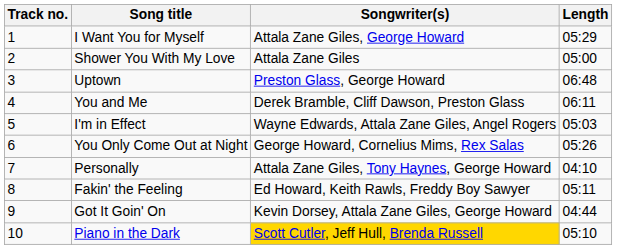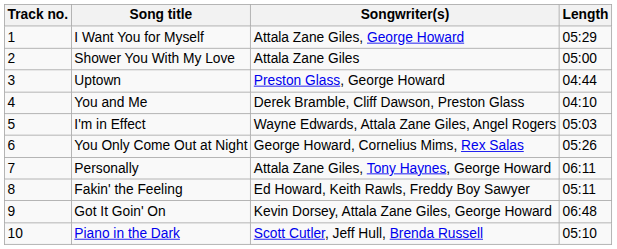 <table class="wikitable">
 <tr>
 <th>Track no.</th>
 <th>Song title</th>
 <th>Songwriter(s)</th>
 <th>Length</th>
 </tr>
 <tr>
 <td>1</td>
 <td>I Want You for Myself</td>
 <td>Attala Zane Giles, <a href='#'>George Howard</a></td>
 <td>05:29</td>
 </tr>
 <tr>
 <td>2</td>
 <td>Shower You With My Love</td>
 <td>Attala Zane Giles</td>
 <td>05:00</td>
 </tr>
 <tr>
 <td>3</td>
 <td>Uptown</td>
 <td><a href='#'>Preston Glass</a>, George Howard</td>
-<td>06:48</td>
+<td>04:44</td>
 </tr>
 <tr>
 <td>4</td>
 <td>You and Me</td>
 <td>Derek Bramble, Cliff Dawson, Preston Glass</td>
-<td>06:11</td>
+<td>04:10</td>
 </tr>
 <tr>
 <td>5</td>
 <td>I'm in Effect</td>
 <td>Wayne Edwards, Attala Zane Giles, Angel Rogers</td>
 <td>05:03</td>
 </tr>
 <tr>
 <td>6</td>
 <td>You Only Come Out at Night</td>
 <td>George Howard, Cornelius Mims, <a href='#'>Rex Salas</a></td>
 <td>05:26</td>
 </tr>
 <tr>
 <td>7</td>
 <td>Personally</td>
 <td>Attala Zane Giles, <a href='#'>Tony Haynes</a>, George Howard</td>
-<td>04:10</td>
+<td>06:11</td>
 </tr>
 <tr>
 <td>8</td>
 <td>Fakin' the Feeling</td>
 <td>Ed Howard, Keith Rawls, Freddy Boy Sawyer</td>
 <td>05:11</td>
 </tr>
 <tr>
 <td>9</td>
 <td>Got It Goin' On</td>
 <td>Kevin Dorsey, Attala Zane Giles, George Howard</td>
-<td>04:44</td>
+<td>06:48</td>
 </tr>
 <tr>
 <td>10</td>
 <td><a href='#'>Piano in the Dark</a></td>
-<td style="background: gold;"><a href='#'>Scott Cutler</a>, Jeff Hull, <a href='#'>Brenda Russell</a></td>
+<td><a href='#'>Scott Cutler</a>, Jeff Hull, <a href='#'>Brenda Russell</a></td>
 <td>05:10</td>
 </tr>
 </table>
